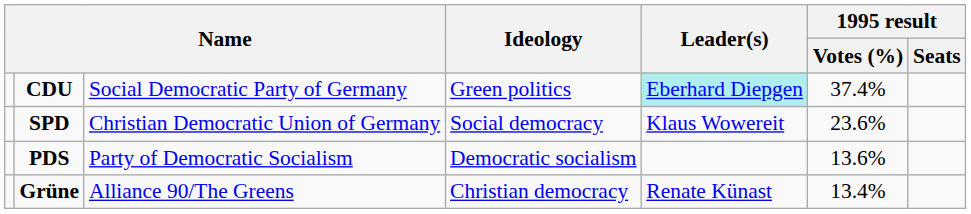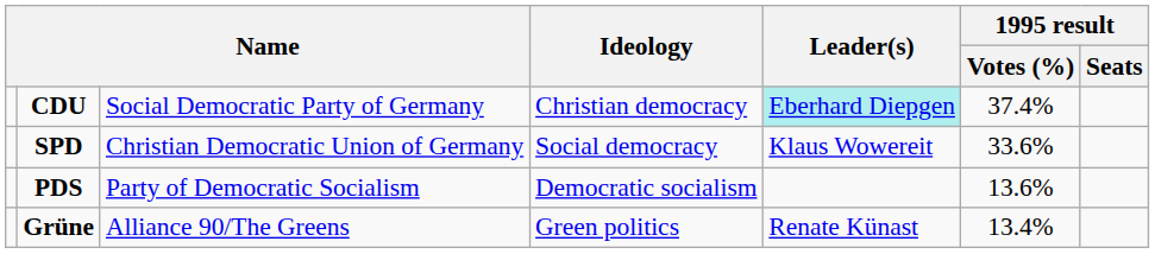 <table class="wikitable">
 <tr>
 <th rowspan=2 colspan=3>Name</th>
 <th rowspan=2>Ideology</th>
 <th rowspan=2>Leader(s)</th>
 <th colspan=2>1995 result</th>
 </tr>
 <tr>
 <th>Votes (%)</th>
 <th>Seats</th>
 </tr>
 <tr>
 <td bgcolor=></td>
 <td align=center><strong>CDU</strong></td>
 <td><a href='#'>Social Democratic Party of Germany</a><br></td>
-<td><a href='#'>Green politics</a></td>
+<td><a href='#'>Christian democracy</a></td>
 <td style="background: paleturquoise;"><a href='#'>Eberhard Diepgen</a></td>
 <td align=center>37.4%</td>
 <td></td>
 </tr>
 <tr>
 <td bgcolor=></td>
 <td align=center><strong>SPD</strong></td>
 <td><a href='#'>Christian Democratic Union of Germany</a><br></td>
 <td><a href='#'>Social democracy</a></td>
 <td><a href='#'>Klaus Wowereit</a></td>
-<td align=center>23.6%</td>
+<td align=center>33.6%</td>
 <td></td>
 </tr>
 <tr>
 <td bgcolor=></td>
 <td align=center><strong>PDS</strong></td>
 <td><a href='#'>Party of Democratic Socialism</a><br></td>
 <td><a href='#'>Democratic socialism</a></td>
 <td></td>
 <td align=center>13.6%</td>
 <td></td>
 </tr>
 <tr>
 <td bgcolor=></td>
 <td align=center><strong>Grüne</strong></td>
 <td><a href='#'>Alliance 90/The Greens</a><br></td>
-<td><a href='#'>Christian democracy</a></td>
+<td><a href='#'>Green politics</a></td>
 <td><a href='#'>Renate Künast</a></td>
 <td align=center>13.4%</td>
 <td></td>
 </tr>
 </table>
